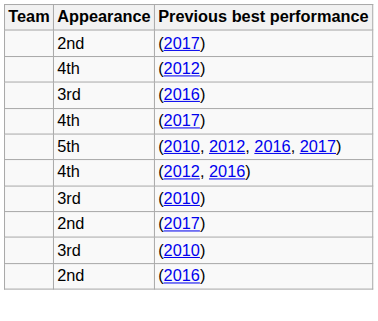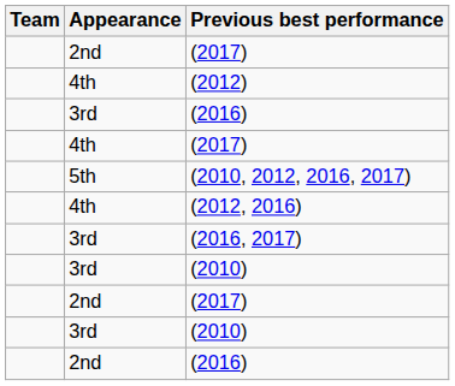 <table class="wikitable sortable">
 <tr>
 <th>Team</th>
 <th data-sort-type="number">Appearance</th>
 <th>Previous best performance</th>
 </tr>
 <tr>
 <td></td>
 <td>2nd</td>
 <td> (<a href='#'>2017</a>)</td>
 </tr>
 <tr>
 <td></td>
 <td>4th</td>
 <td> (<a href='#'>2012</a>)</td>
 </tr>
 <tr>
 <td></td>
 <td>3rd</td>
 <td> (<a href='#'>2016</a>)</td>
 </tr>
 <tr>
 <td></td>
 <td>4th</td>
 <td> (<a href='#'>2017</a>)</td>
 </tr>
 <tr>
 <td></td>
 <td>5th</td>
 <td> (<a href='#'>2010</a>, <a href='#'>2012</a>, <a href='#'>2016</a>, <a href='#'>2017</a>)</td>
 </tr>
 <tr>
 <td></td>
 <td>4th</td>
 <td> (<a href='#'>2012</a>, <a href='#'>2016</a>)</td>
 </tr>
 <tr>
 <td></td>
 <td>3rd</td>
+<td> (<a href='#'>2016</a>, <a href='#'>2017</a>)</td>
+</tr>
+<tr>
+<td></td>
+<td>3rd</td>
 <td> (<a href='#'>2010</a>)</td>
 </tr>
 <tr>
 <td></td>
 <td>2nd</td>
 <td> (<a href='#'>2017</a>)</td>
 </tr>
 <tr>
 <td></td>
 <td>3rd</td>
 <td> (<a href='#'>2010</a>)</td>
 </tr>
 <tr>
 <td></td>
 <td>2nd</td>
 <td> (<a href='#'>2016</a>)</td>
 </tr>
 </table>
